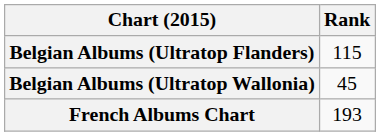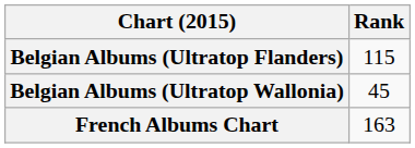 <table class="wikitable sortable plainrowheaders" style="text-align:center">
 <tr>
 <th scope="col">Chart (2015)</th>
 <th scope="col">Rank</th>
 </tr>
 <tr>
 <th scope="row">Belgian Albums (Ultratop Flanders)</th>
 <td>115</td>
 </tr>
 <tr>
 <th scope="row">Belgian Albums (Ultratop Wallonia)</th>
 <td>45</td>
 </tr>
 <tr>
 <th scope="row">French Albums Chart</th>
-<td>193</td>
+<td>163</td>
 </tr>
 </table>
